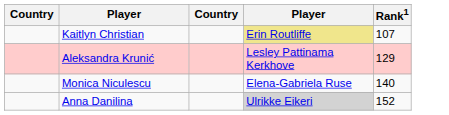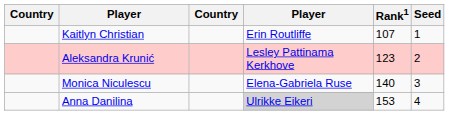 <table class="sortable wikitable">
 <tr>
 <th width="70">Country</th>
 <th width="175">Player</th>
 <th width="70">Country</th>
 <th width="175">Player</th>
 <th>Rank<sup>1</sup></th>
+<th>Seed</th>
 </tr>
 <tr>
 <td></td>
 <td><a href='#'>Kaitlyn Christian</a></td>
 <td></td>
-<td style="background: khaki;"><a href='#'>Erin Routliffe</a></td>
+<td><a href='#'>Erin Routliffe</a></td>
 <td>107</td>
+<td>1</td>
 </tr>
 <tr style="background:#fcc;">
 <td></td>
 <td><a href='#'>Aleksandra Krunić</a></td>
 <td></td>
 <td><a href='#'>Lesley Pattinama Kerkhove</a></td>
-<td>129</td>
+<td>123</td>
+<td>2</td>
 </tr>
 <tr>
 <td></td>
 <td><a href='#'>Monica Niculescu</a></td>
 <td></td>
 <td><a href='#'>Elena-Gabriela Ruse</a></td>
 <td>140</td>
+<td>3</td>
 </tr>
 <tr>
 <td></td>
 <td><a href='#'>Anna Danilina</a></td>
 <td></td>
 <td style="background: lightgrey;"><a href='#'>Ulrikke Eikeri</a></td>
-<td>152</td>
+<td>153</td>
+<td>4</td>
 </tr>
 </table>
